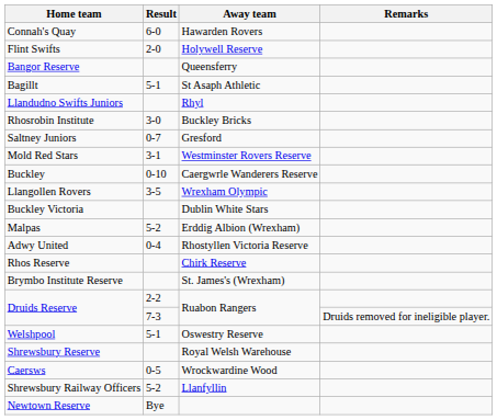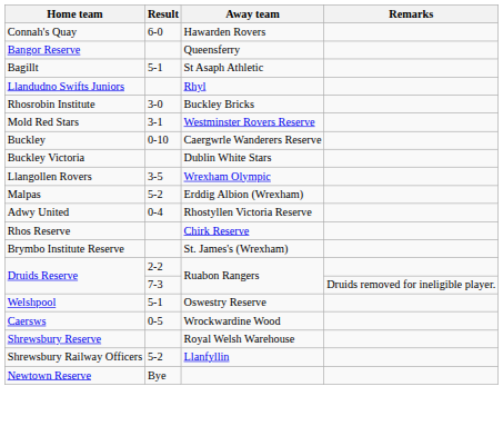 <table class="wikitable">
 <tr>
 <th>Home team</th>
 <th>Result</th>
 <th>Away team</th>
 <th>Remarks</th>
 </tr>
 <tr>
 <td>Connah's Quay</td>
 <td>6-0</td>
 <td>Hawarden Rovers</td>
-<td></td>
-</tr>
-<tr>
-<td>Flint Swifts</td>
-<td>2-0</td>
-<td><a href='#'>Holywell Reserve</a></td>
 <td></td>
 </tr>
 <tr>
 <td><a href='#'>Bangor Reserve</a></td>
 <td></td>
 <td>Queensferry</td>
 <td></td>
 </tr>
 <tr>
 <td>Bagillt</td>
 <td>5-1</td>
 <td>St Asaph Athletic</td>
 <td></td>
 </tr>
 <tr>
 <td><a href='#'>Llandudno Swifts Juniors</a></td>
 <td></td>
 <td><a href='#'>Rhyl</a></td>
 <td></td>
 </tr>
 <tr>
 <td>Rhosrobin Institute</td>
 <td>3-0</td>
 <td>Buckley Bricks</td>
 <td></td>
 </tr>
 <tr>
-<td>Saltney Juniors</td>
-<td>0-7</td>
-<td>Gresford</td>
-<td></td>
-</tr>
-<tr>
 <td>Mold Red Stars</td>
 <td>3-1</td>
 <td><a href='#'>Westminster Rovers Reserve</a></td>
 <td></td>
 </tr>
 <tr>
 <td>Buckley</td>
 <td>0-10</td>
 <td>Caergwrle Wanderers Reserve</td>
 <td></td>
 </tr>
 <tr>
+<td>Buckley Victoria</td>
+<td></td>
+<td>Dublin White Stars</td>
+<td></td>
+</tr>
+<tr>
 <td>Llangollen Rovers</td>
 <td>3-5</td>
 <td><a href='#'>Wrexham Olympic</a></td>
-<td></td>
-</tr>
-<tr>
-<td>Buckley Victoria</td>
-<td></td>
-<td>Dublin White Stars</td>
 <td></td>
 </tr>
 <tr>
 <td> Malpas</td>
 <td>5-2</td>
 <td>Erddig Albion (Wrexham)</td>
 <td></td>
 </tr>
 <tr>
 <td>Adwy United</td>
 <td>0-4</td>
 <td>Rhostyllen Victoria Reserve</td>
 <td></td>
 </tr>
 <tr>
 <td>Rhos Reserve</td>
 <td></td>
 <td><a href='#'>Chirk Reserve</a></td>
 <td></td>
 </tr>
 <tr>
 <td>Brymbo Institute Reserve</td>
 <td></td>
 <td>St. James's (Wrexham)</td>
 <td></td>
 </tr>
 <tr>
 <td rowspan="2"><a href='#'>Druids Reserve</a></td>
 <td>2-2</td>
 <td rowspan="2">Ruabon Rangers</td>
 <td></td>
 </tr>
 <tr>
 <td>7-3</td>
 <td>Druids removed for ineligible player.</td>
 </tr>
 <tr>
 <td><a href='#'>Welshpool</a></td>
 <td>5-1</td>
 <td> Oswestry Reserve</td>
 <td></td>
 </tr>
 <tr>
+<td><a href='#'>Caersws</a></td>
+<td>0-5</td>
+<td> Wrockwardine Wood</td>
+<td></td>
+</tr>
+<tr>
 <td> <a href='#'>Shrewsbury Reserve</a></td>
 <td></td>
 <td>Royal Welsh Warehouse</td>
-<td></td>
-</tr>
-<tr>
-<td><a href='#'>Caersws</a></td>
-<td>0-5</td>
-<td> Wrockwardine Wood</td>
 <td></td>
 </tr>
 <tr>
 <td> Shrewsbury Railway Officers</td>
 <td>5-2</td>
 <td><a href='#'>Llanfyllin</a></td>
 <td></td>
 </tr>
 <tr>
 <td><a href='#'>Newtown Reserve</a></td>
 <td>Bye</td>
 <td></td>
 <td></td>
 </tr>
 </table>
